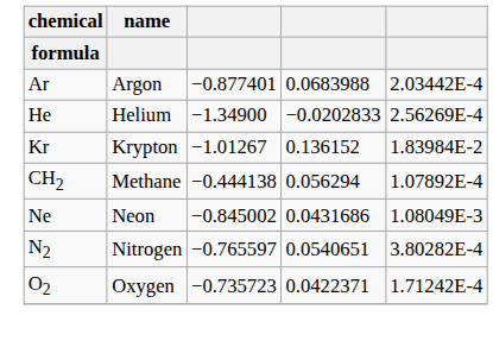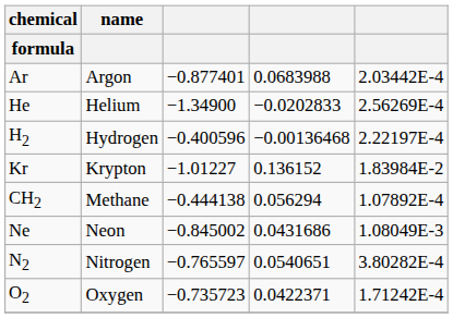 <table class="wikitable collapsible collapsed" align="right">
 <tr>
 <th>chemical</th>
 <th>name</th>
 <th></th>
 <th></th>
 <th></th>
 </tr>
 <tr>
 <th>formula</th>
 <th></th>
 <th></th>
 <th></th>
 <th></th>
 </tr>
 <tr>
 <td>Ar</td>
 <td>Argon</td>
 <td>−0.877401</td>
 <td>0.0683988</td>
 <td>2.03442E-4</td>
 </tr>
 <tr>
 <td>He</td>
 <td>Helium</td>
 <td>−1.34900</td>
 <td>−0.0202833</td>
 <td>2.56269E-4</td>
 </tr>
 <tr>
+<td>H<sub>2</sub></td>
+<td>Hydrogen</td>
+<td>−0.400596</td>
+<td>−0.00136468</td>
+<td>2.22197E-4</td>
+</tr>
+<tr>
 <td>Kr</td>
 <td>Krypton</td>
-<td>−1.01267</td>
+<td>−1.01227</td>
 <td>0.136152</td>
 <td>1.83984E-2</td>
 </tr>
 <tr>
 <td>CH<sub>2</sub></td>
 <td>Methane</td>
 <td>−0.444138</td>
 <td>0.056294</td>
 <td>1.07892E-4</td>
 </tr>
 <tr>
 <td>Ne</td>
 <td>Neon</td>
 <td>−0.845002</td>
 <td>0.0431686</td>
 <td>1.08049E-3</td>
 </tr>
 <tr>
 <td>N<sub>2</sub></td>
 <td>Nitrogen</td>
 <td>−0.765597</td>
 <td>0.0540651</td>
 <td>3.80282E-4</td>
 </tr>
 <tr>
 <td>O<sub>2</sub></td>
 <td>Oxygen</td>
 <td>−0.735723</td>
 <td>0.0422371</td>
 <td>1.71242E-4</td>
 </tr>
 <tr>
 </tr>
 </table>
